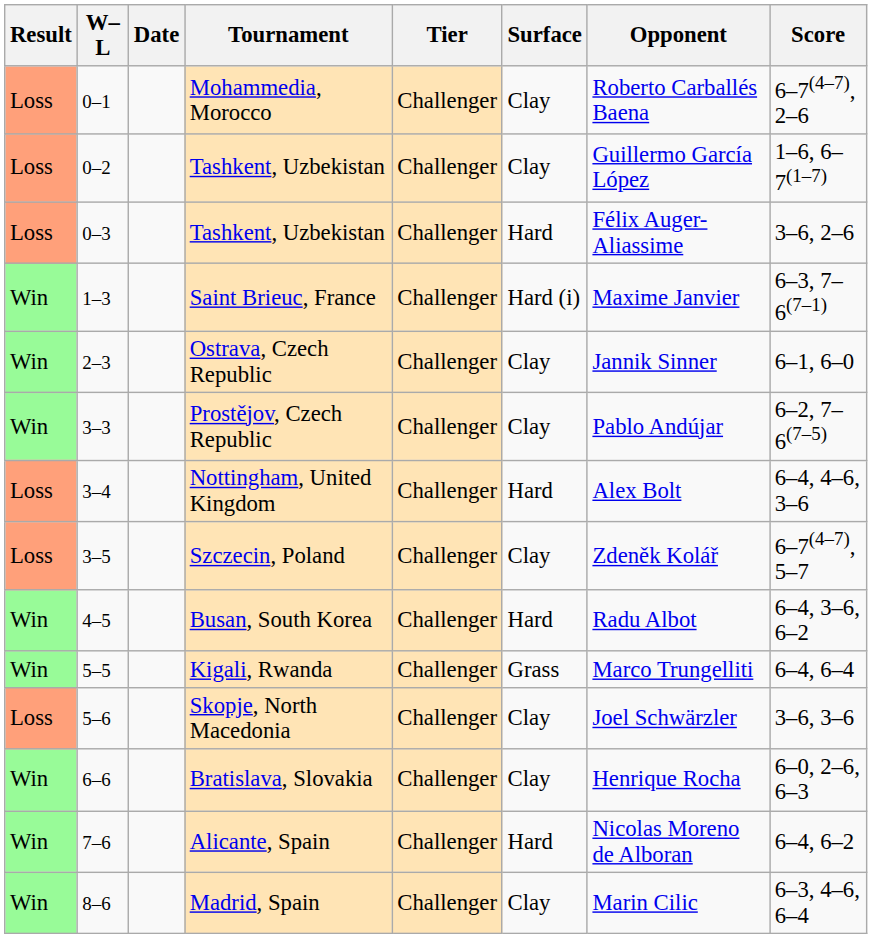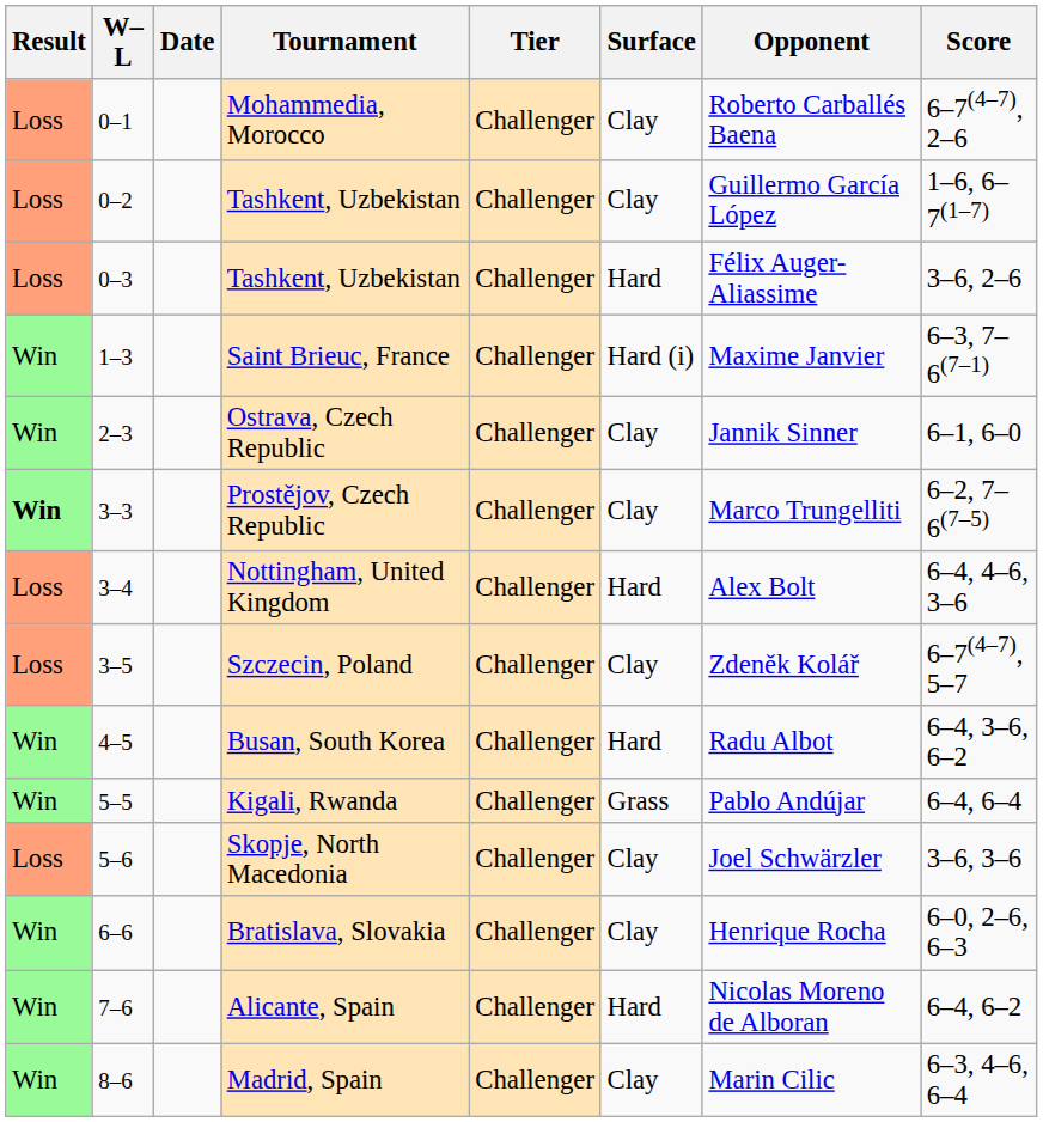 <table class="sortable wikitable">
 <tr>
 <th>Result</th>
 <th class="unsortable">W–L</th>
 <th>Date</th>
 <th>Tournament</th>
 <th>Tier</th>
 <th>Surface</th>
 <th>Opponent</th>
 <th class="unsortable">Score</th>
 </tr>
 <tr>
 <td bgcolor=FFA07A>Loss</td>
 <td><small>0–1</small></td>
 <td><a href='#'></a></td>
 <td style="background:moccasin;"><a href='#'>Mohammedia</a>, Morocco</td>
 <td style="background:moccasin;">Challenger</td>
 <td>Clay</td>
 <td> <a href='#'>Roberto Carballés Baena</a></td>
 <td>6–7<sup>(4–7)</sup>, 2–6</td>
 </tr>
 <tr>
 <td bgcolor=FFA07A>Loss</td>
 <td><small>0–2</small></td>
 <td><a href='#'></a></td>
 <td style="background:moccasin;"><a href='#'>Tashkent</a>, Uzbekistan</td>
 <td style="background:moccasin;">Challenger</td>
 <td>Clay</td>
 <td> <a href='#'>Guillermo García López</a></td>
 <td>1–6, 6–7<sup>(1–7)</sup></td>
 </tr>
 <tr>
 <td bgcolor=FFA07A>Loss</td>
 <td><small>0–3</small></td>
 <td><a href='#'></a></td>
 <td style="background:moccasin;"><a href='#'>Tashkent</a>, Uzbekistan</td>
 <td style="background:moccasin;">Challenger</td>
 <td>Hard</td>
 <td> <a href='#'>Félix Auger-Aliassime</a></td>
 <td>3–6, 2–6</td>
 </tr>
 <tr>
 <td bgcolor=98fb98>Win</td>
 <td><small>1–3</small></td>
 <td><a href='#'></a></td>
 <td style="background:moccasin;"><a href='#'>Saint Brieuc</a>, France</td>
 <td style="background:moccasin;">Challenger</td>
 <td>Hard (i)</td>
 <td> <a href='#'>Maxime Janvier</a></td>
 <td>6–3, 7–6<sup>(7–1)</sup></td>
 </tr>
 <tr>
 <td bgcolor=98fb98>Win</td>
 <td><small>2–3</small></td>
 <td><a href='#'></a></td>
 <td style="background:moccasin;"><a href='#'>Ostrava</a>, Czech Republic</td>
 <td style="background:moccasin;">Challenger</td>
 <td>Clay</td>
 <td> <a href='#'>Jannik Sinner</a></td>
 <td>6–1, 6–0</td>
 </tr>
 <tr>
-<td bgcolor=98fb98>Win</td>
+<td bgcolor=98fb98><strong>Win</strong></td>
 <td><small>3–3</small></td>
 <td><a href='#'></a></td>
 <td style="background:moccasin;"><a href='#'>Prostějov</a>, Czech Republic</td>
 <td style="background:moccasin;">Challenger</td>
 <td>Clay</td>
-<td> <a href='#'>Pablo Andújar</a></td>
+<td> <a href='#'>Marco Trungelliti</a></td>
 <td>6–2, 7–6<sup>(7–5)</sup></td>
 </tr>
 <tr>
 <td bgcolor=FFA07A>Loss</td>
 <td><small>3–4</small></td>
 <td><a href='#'></a></td>
 <td style="background:moccasin;"><a href='#'>Nottingham</a>, United Kingdom</td>
 <td style="background:moccasin;">Challenger</td>
 <td>Hard</td>
 <td> <a href='#'>Alex Bolt</a></td>
 <td>6–4, 4–6, 3–6</td>
 </tr>
 <tr>
 <td bgcolor=FFA07A>Loss</td>
 <td><small>3–5</small></td>
 <td><a href='#'></a></td>
 <td style="background:moccasin;"><a href='#'>Szczecin</a>, Poland</td>
 <td style="background:moccasin;">Challenger</td>
 <td>Clay</td>
 <td> <a href='#'>Zdeněk Kolář</a></td>
 <td>6–7<sup>(4–7)</sup>, 5–7</td>
 </tr>
 <tr>
 <td bgcolor=98fb98>Win</td>
 <td><small>4–5</small></td>
 <td><a href='#'></a></td>
 <td style="background:moccasin;"><a href='#'>Busan</a>, South Korea</td>
 <td style="background:moccasin;">Challenger</td>
 <td>Hard</td>
 <td> <a href='#'>Radu Albot</a></td>
 <td>6–4, 3–6, 6–2</td>
 </tr>
 <tr>
 <td bgcolor=98fb98>Win</td>
 <td><small>5–5</small></td>
 <td><a href='#'></a></td>
 <td style="background:moccasin;"><a href='#'>Kigali</a>, Rwanda</td>
 <td style="background:moccasin;">Challenger</td>
 <td>Grass</td>
-<td> <a href='#'>Marco Trungelliti</a></td>
+<td> <a href='#'>Pablo Andújar</a></td>
 <td>6–4, 6–4</td>
 </tr>
 <tr>
 <td bgcolor=FFA07A>Loss</td>
 <td><small>5–6</small></td>
 <td><a href='#'></a></td>
 <td style="background:moccasin;"><a href='#'>Skopje</a>, North Macedonia</td>
 <td style="background:moccasin;">Challenger</td>
 <td>Clay</td>
 <td> <a href='#'>Joel Schwärzler</a></td>
 <td>3–6, 3–6</td>
 </tr>
 <tr>
 <td bgcolor=98FB98>Win</td>
 <td><small>6–6</small></td>
 <td><a href='#'></a></td>
 <td style="background:moccasin;"><a href='#'>Bratislava</a>, Slovakia</td>
 <td style="background:moccasin;">Challenger</td>
 <td>Clay</td>
 <td> <a href='#'>Henrique Rocha</a></td>
 <td>6–0, 2–6, 6–3</td>
 </tr>
 <tr>
 <td bgcolor=98FB98>Win</td>
 <td><small>7–6</small></td>
 <td><a href='#'></a></td>
 <td style="background:moccasin;"><a href='#'>Alicante</a>, Spain</td>
 <td style="background:moccasin;">Challenger</td>
 <td>Hard</td>
 <td> <a href='#'>Nicolas Moreno de Alboran</a></td>
 <td>6–4, 6–2</td>
 </tr>
 <tr>
 <td bgcolor=98FB98>Win</td>
 <td><small>8–6</small></td>
 <td><a href='#'></a></td>
 <td style="background:moccasin;"><a href='#'>Madrid</a>, Spain</td>
 <td style="background:moccasin;">Challenger</td>
 <td>Clay</td>
 <td> <a href='#'>Marin Cilic</a></td>
 <td>6–3, 4–6, 6–4</td>
 </tr>
 </table>
